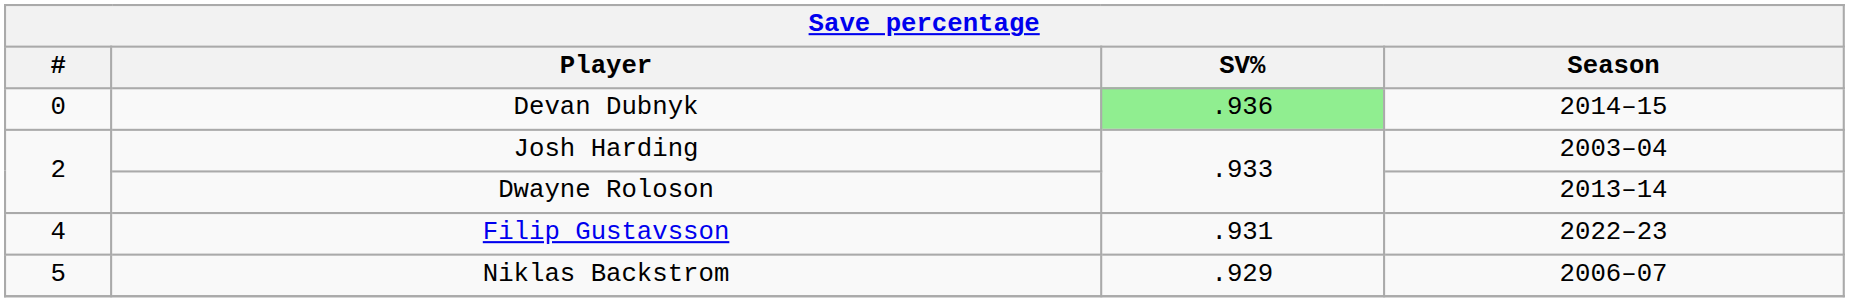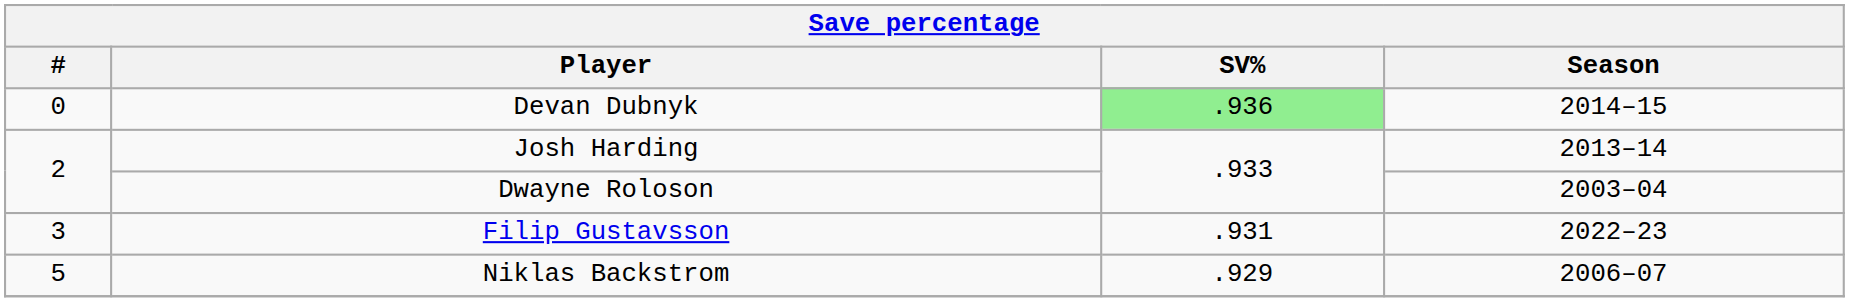 <table class="wikitable" style="text-align: center; font-size: 95%" width="70%">
 <tr>
 <th colspan="4"><a href='#'>Save percentage</a></th>
 </tr>
 <tr>
 <th>#</th>
 <th>Player</th>
 <th>SV%</th>
 <th>Season</th>
 </tr>
 <tr>
 <td>0</td>
 <td>Devan Dubnyk</td>
 <td style="background: lightgreen;">.936</td>
 <td>2014–15</td>
 </tr>
 <tr>
 <td rowspan="2">2</td>
 <td>Josh Harding</td>
 <td rowspan="2">.933</td>
+<td>2013–14</td>
+</tr>
+<tr>
+<td>Dwayne Roloson</td>
 <td>2003–04</td>
 </tr>
 <tr>
-<td>Dwayne Roloson</td>
-<td>2013–14</td>
-</tr>
-<tr>
-<td>4</td>
+<td>3</td>
 <td><a href='#'>Filip Gustavsson</a></td>
 <td>.931</td>
 <td>2022–23</td>
 </tr>
 <tr>
 <td>5</td>
 <td>Niklas Backstrom</td>
 <td>.929</td>
 <td>2006–07</td>
 </tr>
 <tr>
 </tr>
 </table>
